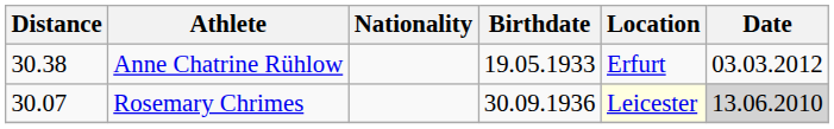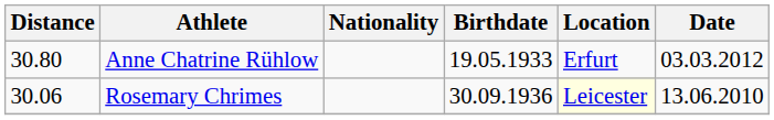 <table class="wikitable">
 <tr>
 <th>Distance</th>
 <th>Athlete</th>
 <th>Nationality</th>
 <th>Birthdate</th>
 <th>Location</th>
 <th>Date</th>
 </tr>
 <tr>
-<td>30.38</td>
+<td>30.80</td>
 <td><a href='#'>Anne Chatrine Rühlow</a></td>
 <td></td>
 <td>19.05.1933</td>
 <td><a href='#'>Erfurt</a></td>
 <td>03.03.2012</td>
 </tr>
 <tr>
-<td>30.07</td>
+<td>30.06</td>
 <td><a href='#'>Rosemary Chrimes</a></td>
 <td></td>
 <td>30.09.1936</td>
 <td style="background: lightyellow;"><a href='#'>Leicester</a></td>
-<td style="background: lightgrey;">13.06.2010</td>
+<td>13.06.2010</td>
 </tr>
 <tr>
 </tr>
 </table>
